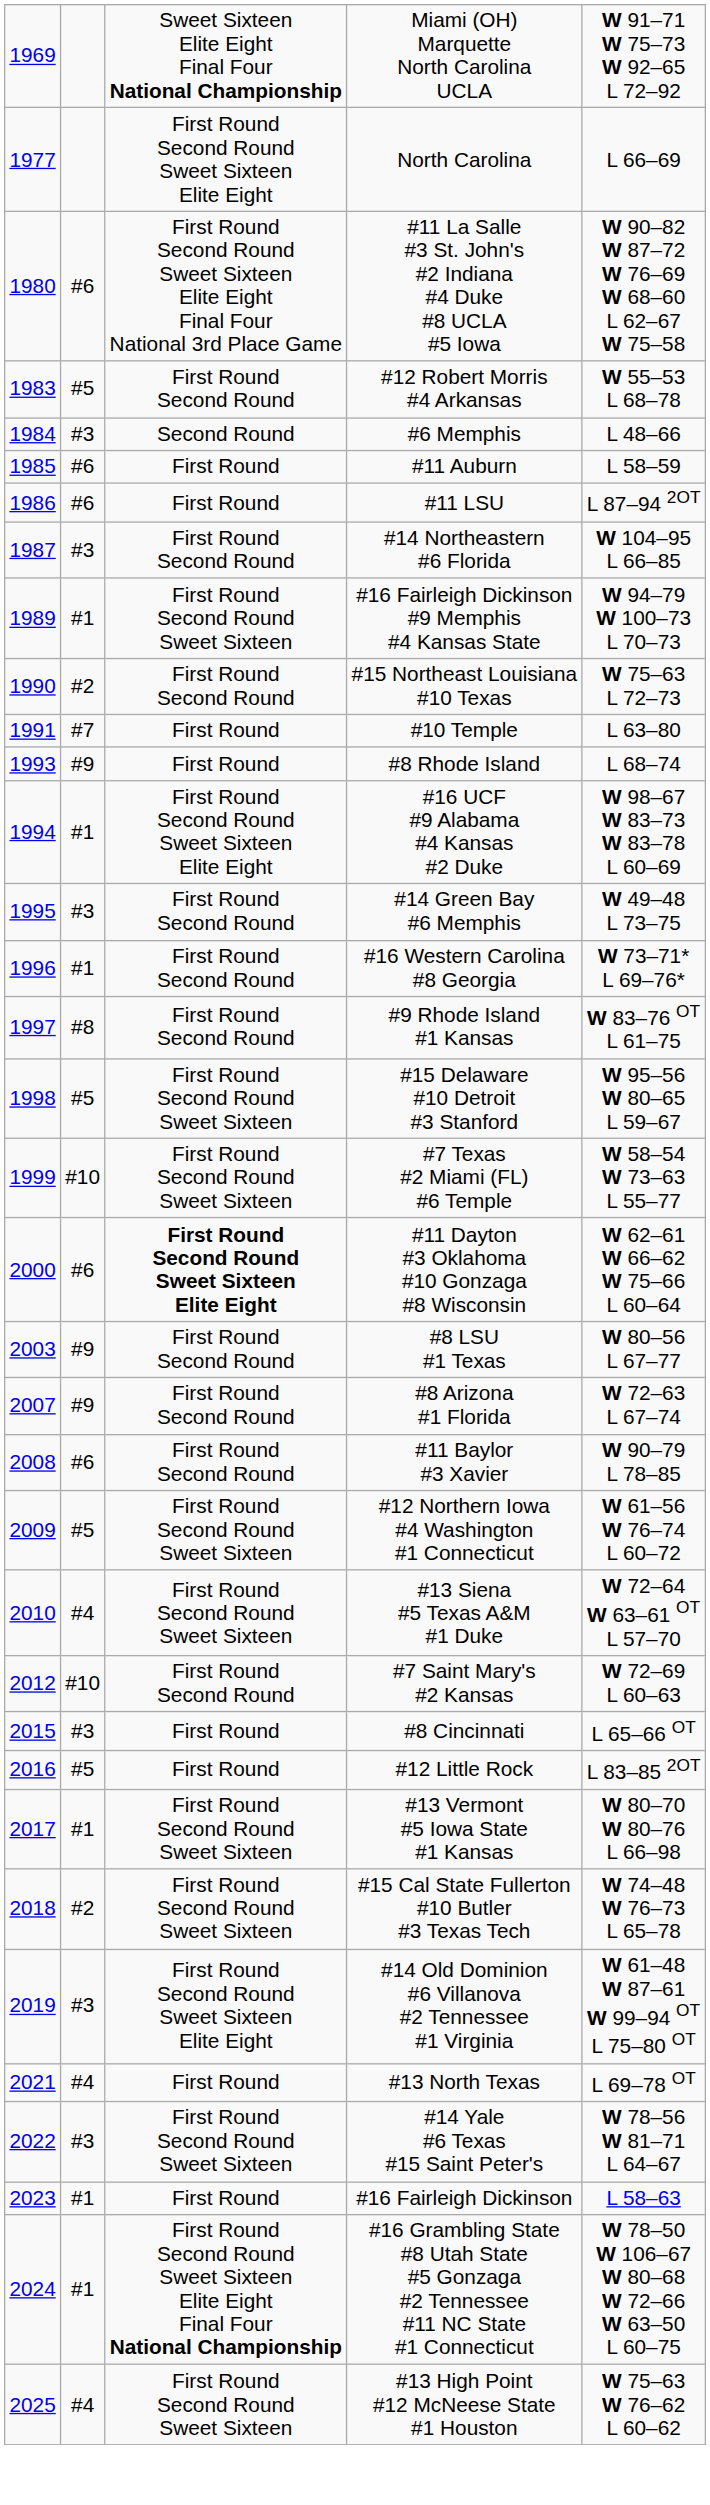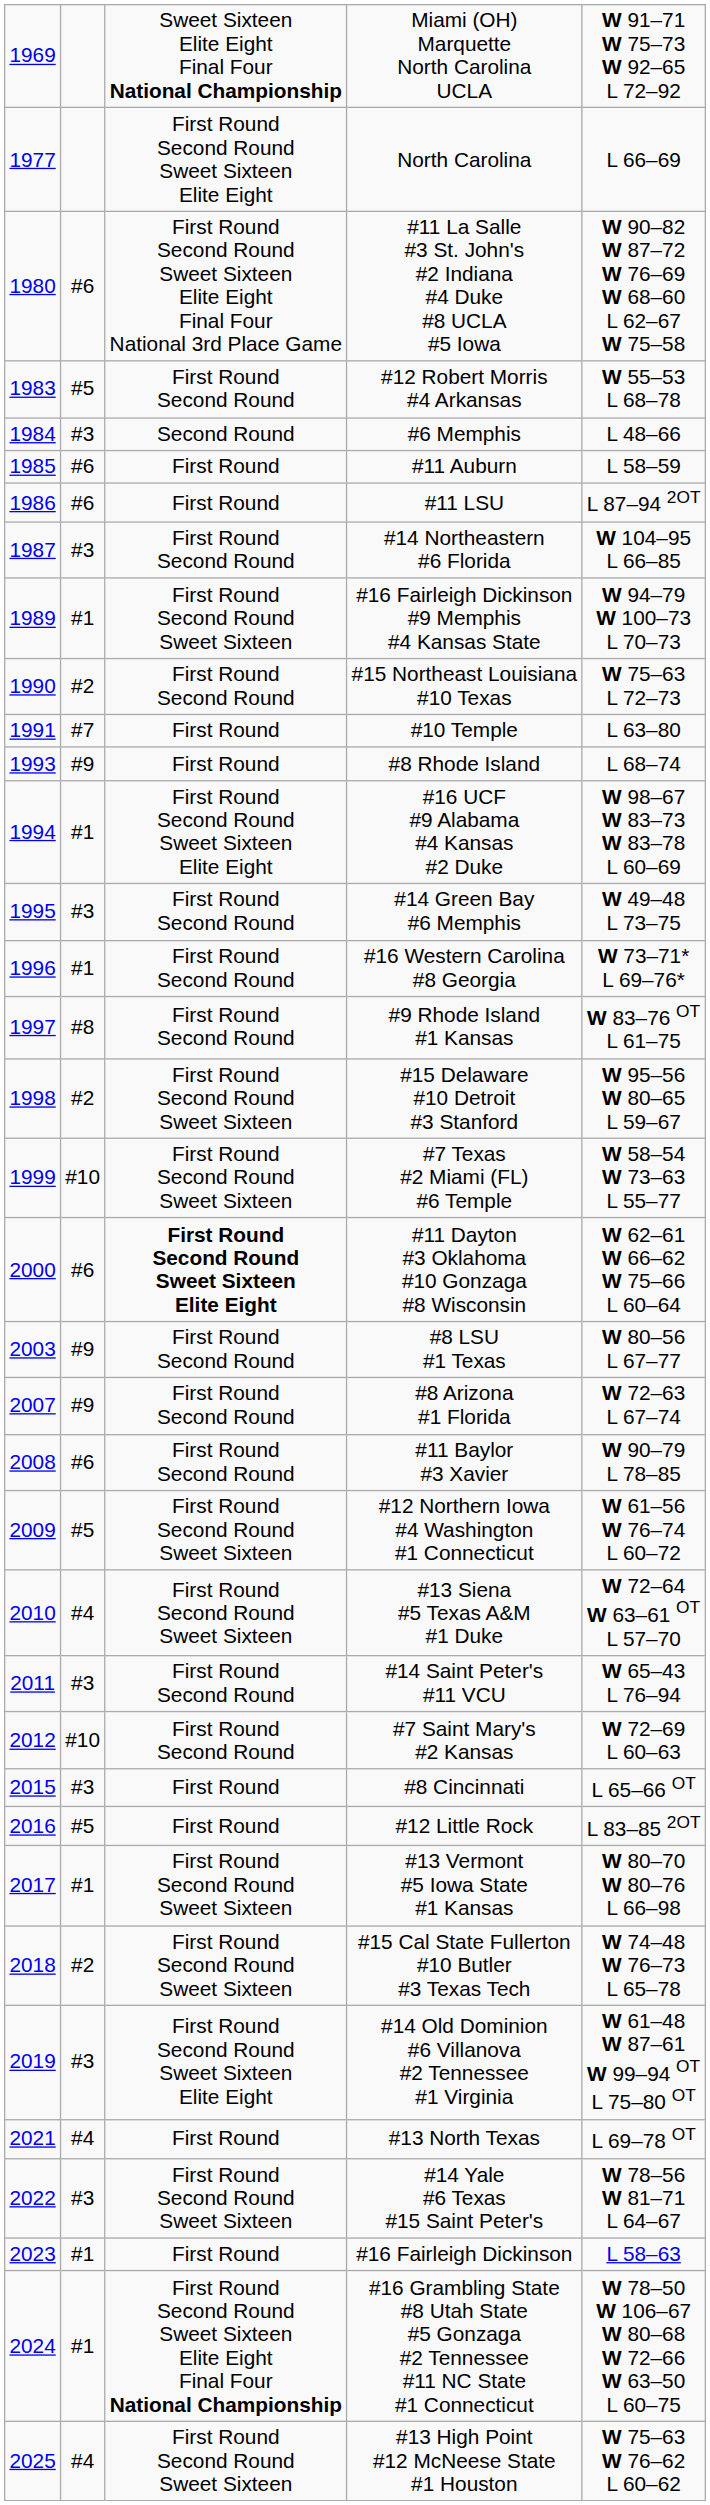 <table class="wikitable">
 <tr style="text-align:center;">
 <td><a href='#'>1969</a></td>
 <td></td>
 <td>Sweet Sixteen<br>Elite Eight<br>Final Four<br><strong>National Championship</strong></td>
 <td>Miami (OH)<br>Marquette<br>North Carolina<br>UCLA</td>
 <td><strong>W</strong> 91–71<br><strong>W</strong> 75–73<br><strong>W</strong> 92–65<br>L 72–92</td>
 </tr>
 <tr style="text-align:center;">
 <td><a href='#'>1977</a></td>
 <td></td>
 <td>First Round<br>Second Round<br>Sweet Sixteen<br>Elite Eight</td>
 <td>North Carolina</td>
 <td>L 66–69</td>
 </tr>
 <tr style="text-align:center;">
 <td><a href='#'>1980</a></td>
 <td>#6</td>
 <td>First Round<br>Second Round<br>Sweet Sixteen<br>Elite Eight<br>Final Four<br>National 3rd Place Game</td>
 <td>#11 La Salle<br>#3 St. John's<br>#2 Indiana<br>#4 Duke<br>#8 UCLA<br>#5 Iowa</td>
 <td><strong>W</strong> 90–82<br><strong>W</strong> 87–72<br><strong>W</strong> 76–69<br><strong>W</strong> 68–60<br>L 62–67<br><strong>W</strong> 75–58</td>
 </tr>
 <tr style="text-align:center;">
 <td><a href='#'>1983</a></td>
 <td>#5</td>
 <td>First Round<br>Second Round</td>
 <td>#12 Robert Morris<br>#4 Arkansas</td>
 <td><strong>W</strong> 55–53<br>L 68–78</td>
 </tr>
 <tr style="text-align:center;">
 <td><a href='#'>1984</a></td>
 <td>#3</td>
 <td>Second Round</td>
 <td>#6 Memphis</td>
 <td>L 48–66</td>
 </tr>
 <tr style="text-align:center;">
 <td><a href='#'>1985</a></td>
 <td>#6</td>
 <td>First Round</td>
 <td>#11 Auburn</td>
 <td>L 58–59</td>
 </tr>
 <tr style="text-align:center;">
 <td><a href='#'>1986</a></td>
 <td>#6</td>
 <td>First Round</td>
 <td>#11 LSU</td>
 <td>L 87–94 <sup>2OT</sup></td>
 </tr>
 <tr style="text-align:center;">
 <td><a href='#'>1987</a></td>
 <td>#3</td>
 <td>First Round<br>Second Round</td>
 <td>#14 Northeastern<br>#6 Florida</td>
 <td><strong>W</strong> 104–95<br>L 66–85</td>
 </tr>
 <tr style="text-align:center;">
 <td><a href='#'>1989</a></td>
 <td>#1</td>
 <td>First Round<br>Second Round<br>Sweet Sixteen</td>
 <td>#16 Fairleigh Dickinson<br>#9 Memphis<br>#4 Kansas State</td>
 <td><strong>W</strong> 94–79<br><strong>W</strong> 100–73<br>L 70–73</td>
 </tr>
 <tr style="text-align:center;">
 <td><a href='#'>1990</a></td>
 <td>#2</td>
 <td>First Round<br>Second Round</td>
 <td>#15 Northeast Louisiana<br>#10 Texas</td>
 <td><strong>W</strong> 75–63<br>L 72–73</td>
 </tr>
 <tr style="text-align:center;">
 <td><a href='#'>1991</a></td>
 <td>#7</td>
 <td>First Round</td>
 <td>#10 Temple</td>
 <td>L 63–80</td>
 </tr>
 <tr style="text-align:center;">
 <td><a href='#'>1993</a></td>
 <td>#9</td>
 <td>First Round</td>
 <td>#8 Rhode Island</td>
 <td>L 68–74</td>
 </tr>
 <tr style="text-align:center;">
 <td><a href='#'>1994</a></td>
 <td>#1</td>
 <td>First Round<br>Second Round<br>Sweet Sixteen<br>Elite Eight</td>
 <td>#16 UCF<br>#9 Alabama<br>#4 Kansas<br>#2 Duke</td>
 <td><strong>W</strong> 98–67<br><strong>W</strong> 83–73<br><strong>W</strong> 83–78<br>L 60–69</td>
 </tr>
 <tr style="text-align:center;">
 <td><a href='#'>1995</a></td>
 <td>#3</td>
 <td>First Round<br>Second Round</td>
 <td>#14 Green Bay<br>#6 Memphis</td>
 <td><strong>W</strong> 49–48<br>L 73–75</td>
 </tr>
 <tr style="text-align:center;">
 <td><a href='#'>1996</a></td>
 <td>#1</td>
 <td>First Round<br>Second Round</td>
 <td>#16 Western Carolina<br>#8 Georgia</td>
 <td><strong>W</strong> 73–71*<br>L 69–76*</td>
 </tr>
 <tr style="text-align:center;">
 <td><a href='#'>1997</a></td>
 <td>#8</td>
 <td>First Round<br>Second Round</td>
 <td>#9 Rhode Island<br>#1 Kansas</td>
 <td><strong>W</strong> 83–76 <sup>OT</sup><br>L 61–75</td>
 </tr>
 <tr style="text-align:center;">
 <td><a href='#'>1998</a></td>
-<td>#5</td>
+<td>#2</td>
 <td>First Round<br>Second Round<br>Sweet Sixteen</td>
 <td>#15 Delaware<br>#10 Detroit<br>#3 Stanford</td>
 <td><strong>W</strong> 95–56<br><strong>W</strong> 80–65<br>L 59–67</td>
 </tr>
 <tr style="text-align:center;">
 <td><a href='#'>1999</a></td>
 <td>#10</td>
 <td>First Round<br>Second Round<br>Sweet Sixteen</td>
 <td>#7 Texas<br>#2 Miami (FL)<br>#6 Temple</td>
 <td><strong>W</strong> 58–54<br><strong>W</strong> 73–63<br>L 55–77</td>
 </tr>
 <tr style="text-align:center;">
 <td><a href='#'>2000</a></td>
 <td>#6</td>
 <td><strong>First Round<br>Second Round<br>Sweet Sixteen<br>Elite Eight</strong></td>
 <td>#11 Dayton<br>#3 Oklahoma<br>#10 Gonzaga<br>#8 Wisconsin</td>
 <td><strong>W</strong> 62–61<br><strong>W</strong> 66–62<br><strong>W</strong> 75–66<br>L 60–64</td>
 </tr>
 <tr style="text-align:center;">
 <td><a href='#'>2003</a></td>
 <td>#9</td>
 <td>First Round<br>Second Round</td>
 <td>#8 LSU<br>#1 Texas</td>
 <td><strong>W</strong> 80–56<br>L 67–77</td>
 </tr>
 <tr style="text-align:center;">
 <td><a href='#'>2007</a></td>
 <td>#9</td>
 <td>First Round<br>Second Round</td>
 <td>#8 Arizona<br>#1 Florida</td>
 <td><strong>W</strong> 72–63<br>L 67–74</td>
 </tr>
 <tr style="text-align:center;">
 <td><a href='#'>2008</a></td>
 <td>#6</td>
 <td>First Round<br>Second Round</td>
 <td>#11 Baylor<br>#3 Xavier</td>
 <td><strong>W</strong> 90–79<br>L 78–85</td>
 </tr>
 <tr style="text-align:center;">
 <td><a href='#'>2009</a></td>
 <td>#5</td>
 <td>First Round<br>Second Round<br>Sweet Sixteen</td>
 <td>#12 Northern Iowa<br>#4 Washington<br>#1 Connecticut</td>
 <td><strong>W</strong> 61–56<br><strong>W</strong> 76–74<br>L 60–72</td>
 </tr>
 <tr style="text-align:center;">
 <td><a href='#'>2010</a></td>
 <td>#4</td>
 <td>First Round<br>Second Round<br>Sweet Sixteen</td>
 <td>#13 Siena<br>#5 Texas A&M<br>#1 Duke</td>
 <td><strong>W</strong> 72–64<br><strong>W</strong> 63–61 <sup>OT</sup><br>L 57–70</td>
+</tr>
+<tr style="text-align:center;">
+<td><a href='#'>2011</a></td>
+<td>#3</td>
+<td>First Round<br>Second Round</td>
+<td>#14 Saint Peter's<br>#11 VCU</td>
+<td><strong>W</strong> 65–43<br>L 76–94</td>
 </tr>
 <tr style="text-align:center;">
 <td><a href='#'>2012</a></td>
 <td>#10</td>
 <td>First Round<br>Second Round</td>
 <td>#7 Saint Mary's<br>#2 Kansas</td>
 <td><strong>W</strong> 72–69<br>L 60–63</td>
 </tr>
 <tr style="text-align:center;">
 <td><a href='#'>2015</a></td>
 <td>#3</td>
 <td>First Round</td>
 <td>#8 Cincinnati</td>
 <td>L 65–66 <sup>OT</sup></td>
 </tr>
 <tr style="text-align:center;">
 <td><a href='#'>2016</a></td>
 <td>#5</td>
 <td>First Round</td>
 <td>#12 Little Rock</td>
 <td>L 83–85 <sup>2OT</sup></td>
 </tr>
 <tr style="text-align:center;">
 <td><a href='#'>2017</a></td>
 <td>#1</td>
 <td>First Round<br>Second Round<br>Sweet Sixteen</td>
 <td>#13 Vermont<br>#5 Iowa State<br>#1 Kansas</td>
 <td><strong>W</strong> 80–70<br><strong>W</strong> 80–76<br>L 66–98</td>
 </tr>
 <tr style="text-align:center;">
 <td><a href='#'>2018</a></td>
 <td>#2</td>
 <td>First Round<br>Second Round<br>Sweet Sixteen</td>
 <td>#15 Cal State Fullerton<br>#10 Butler<br>#3 Texas Tech</td>
 <td><strong>W</strong> 74–48<br><strong>W</strong> 76–73<br>L 65–78</td>
 </tr>
 <tr style="text-align:center;">
 <td><a href='#'>2019</a></td>
 <td>#3</td>
 <td>First Round<br>Second Round<br>Sweet Sixteen<br>Elite Eight</td>
 <td>#14 Old Dominion<br>#6 Villanova<br>#2 Tennessee<br>#1 Virginia</td>
 <td><strong>W</strong>  61–48<br><strong>W</strong> 87–61<br><strong>W</strong> 99–94 <sup>OT</sup><br>L 75–80 <sup>OT</sup></td>
 </tr>
 <tr style="text-align:center;">
 <td><a href='#'>2021</a></td>
 <td>#4</td>
 <td>First Round</td>
 <td>#13 North Texas</td>
 <td>L 69–78 <sup>OT</sup></td>
 </tr>
 <tr style="text-align:center;">
 <td><a href='#'>2022</a></td>
 <td>#3</td>
 <td>First Round<br>Second Round<br>Sweet Sixteen</td>
 <td>#14 Yale<br>#6 Texas<br>#15 Saint Peter's</td>
 <td><strong>W</strong> 78–56<br> <strong>W</strong> 81–71<br> L 64–67</td>
 </tr>
 <tr style="text-align:center;">
 <td><a href='#'>2023</a></td>
 <td>#1</td>
 <td>First Round</td>
 <td>#16 Fairleigh Dickinson</td>
 <td><a href='#'>L 58–63</a></td>
 </tr>
 <tr style="text-align:center;">
 <td><a href='#'>2024</a></td>
 <td>#1</td>
 <td>First Round<br>Second Round<br>Sweet Sixteen<br>Elite Eight<br>Final Four<br><strong>National Championship</strong></td>
 <td>#16 Grambling State<br>#8 Utah State<br>#5 Gonzaga<br>#2 Tennessee<br>#11 NC State<br>#1 Connecticut</td>
 <td><strong>W</strong> 78–50<br><strong>W</strong> 106–67<br><strong>W</strong> 80–68<br><strong>W</strong> 72–66<br><strong>W</strong> 63–50<br>L 60–75</td>
 </tr>
 <tr style="text-align:center;">
 <td><a href='#'>2025</a></td>
 <td>#4</td>
 <td>First Round<br>Second Round<br>Sweet Sixteen</td>
 <td>#13 High Point<br>#12 McNeese State<br>#1 Houston</td>
 <td><strong>W</strong> 75–63<br> <strong>W</strong> 76–62<br> L 60–62</td>
 </tr>
 </table>
